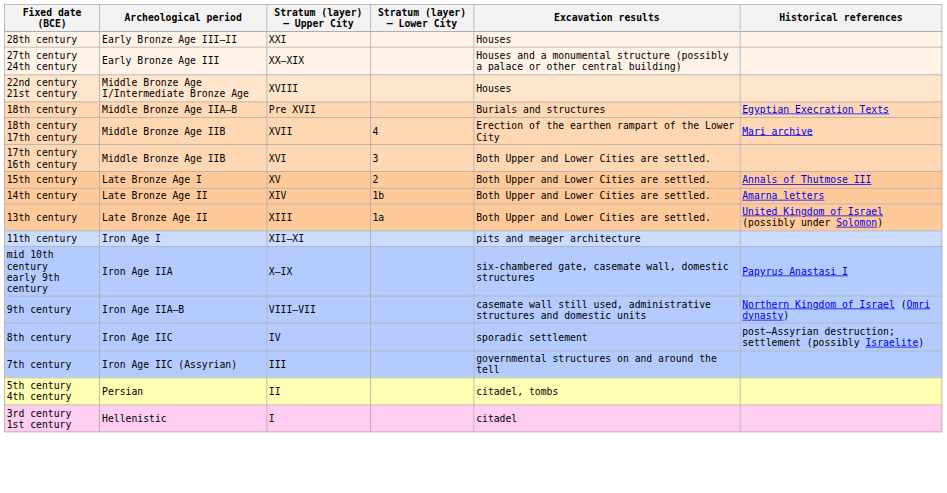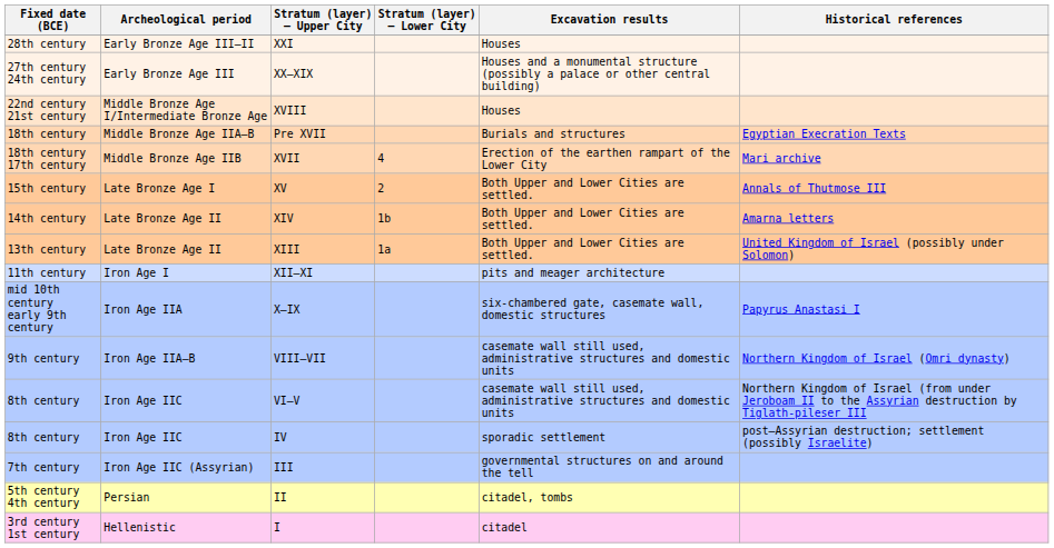 <table class="wikitable" |->
 <tr>
 <th>Fixed date (BCE)</th>
 <th>Archeological period</th>
 <th>Stratum (layer) – Upper City</th>
 <th>Stratum (layer) – Lower City</th>
 <th>Excavation results</th>
 <th>Historical references</th>
 </tr>
 <tr>
 </tr>
 <tr bgcolor="#fff2e6">
 <td>28th century</td>
 <td>Early Bronze Age III–II</td>
 <td>XXI</td>
 <td></td>
 <td>Houses</td>
 <td></td>
 </tr>
 <tr bgcolor="#fff2e6">
 <td>27th century <br>24th century</td>
 <td>Early Bronze Age III</td>
 <td>XX–XIX</td>
 <td></td>
 <td>Houses and a monumental structure (possibly a palace or other central building)</td>
 <td></td>
 </tr>
 <tr bgcolor="#ffe5cc">
 <td>22nd century <br>21st century</td>
 <td>Middle Bronze Age I/Intermediate Bronze Age</td>
 <td>XVIII</td>
 <td></td>
 <td>Houses</td>
 <td></td>
 </tr>
 <tr bgcolor="#ffd7b3">
 <td>18th century</td>
 <td>Middle Bronze Age IIA–B</td>
 <td>Pre XVII</td>
 <td></td>
 <td>Burials and structures</td>
 <td><a href='#'>Egyptian Execration Texts</a></td>
 </tr>
 <tr bgcolor="#ffd7b3">
 <td>18th century 17th century</td>
 <td>Middle Bronze Age IIB</td>
 <td>XVII</td>
 <td>4</td>
 <td>Erection of the earthen rampart of the Lower City</td>
 <td><a href='#'>Mari archive</a></td>
-</tr>
-<tr bgcolor="#ffd7b3">
-<td>17th century 16th century</td>
-<td>Middle Bronze Age IIB</td>
-<td>XVI</td>
-<td>3</td>
-<td>Both Upper and Lower Cities are settled.</td>
-<td></td>
 </tr>
 <tr bgcolor="#ffc999">
 <td>15th century</td>
 <td>Late Bronze Age I</td>
 <td>XV</td>
 <td>2</td>
 <td>Both Upper and Lower Cities are settled.</td>
 <td><a href='#'>Annals of Thutmose III</a></td>
 </tr>
 <tr bgcolor="#ffc999">
 <td>14th century</td>
 <td>Late Bronze Age II</td>
 <td>XIV</td>
 <td>1b</td>
 <td>Both Upper and Lower Cities are settled.</td>
 <td><a href='#'>Amarna letters</a></td>
 </tr>
 <tr bgcolor="#ffc999">
 <td>13th century</td>
 <td>Late Bronze Age II</td>
 <td>XIII</td>
 <td>1a</td>
 <td>Both Upper and Lower Cities are settled.</td>
 <td><a href='#'>United Kingdom of Israel</a> (possibly under <a href='#'>Solomon</a>)</td>
 </tr>
 <tr bgcolor="#ccdcff">
 <td>11th century</td>
 <td>Iron Age I</td>
 <td>XII–XI</td>
 <td></td>
 <td>pits and meager architecture</td>
 <td></td>
 </tr>
 <tr bgcolor="#b3cbff">
 <td>mid 10th century <br>early 9th century</td>
 <td>Iron Age IIA</td>
 <td>X–IX</td>
 <td></td>
 <td>six-chambered gate, casemate wall, domestic structures</td>
 <td><a href='#'>Papyrus Anastasi I</a></td>
 </tr>
 <tr bgcolor="#b3cbff">
 <td>9th century</td>
 <td>Iron Age IIA–B</td>
 <td>VIII–VII</td>
 <td></td>
 <td>casemate wall still used, administrative structures and domestic units</td>
 <td><a href='#'>Northern Kingdom of Israel</a> (<a href='#'>Omri dynasty</a>)</td>
 </tr>
 <tr bgcolor="#b3cbff">
 <td>8th century</td>
 <td>Iron Age IIC</td>
+<td>VI–V</td>
+<td></td>
+<td>casemate wall still used, administrative structures and domestic units</td>
+<td>Northern Kingdom of Israel (from under <a href='#'>Jeroboam II</a> to the <a href='#'>Assyrian</a> destruction by <a href='#'>Tiglath-pileser III</a></td>
+</tr>
+<tr bgcolor="#b3cbff">
+<td>8th century</td>
+<td>Iron Age IIC</td>
 <td>IV</td>
 <td></td>
 <td>sporadic settlement</td>
 <td>post–Assyrian destruction; settlement (possibly <a href='#'>Israelite</a>)</td>
 </tr>
 <tr bgcolor="#b3cbff">
 <td>7th century</td>
 <td>Iron Age IIC (Assyrian)</td>
 <td>III</td>
 <td></td>
 <td>governmental structures on and around the tell</td>
 <td></td>
 </tr>
 <tr bgcolor="#ffffb3">
 <td>5th century <br>4th century</td>
 <td>Persian</td>
 <td>II</td>
 <td></td>
 <td>citadel, tombs</td>
 <td></td>
 </tr>
 <tr bgcolor="#ffccf2">
 <td>3rd century <br>1st century</td>
 <td>Hellenistic</td>
 <td>I</td>
 <td></td>
 <td>citadel</td>
 <td></td>
 </tr>
 </table>
